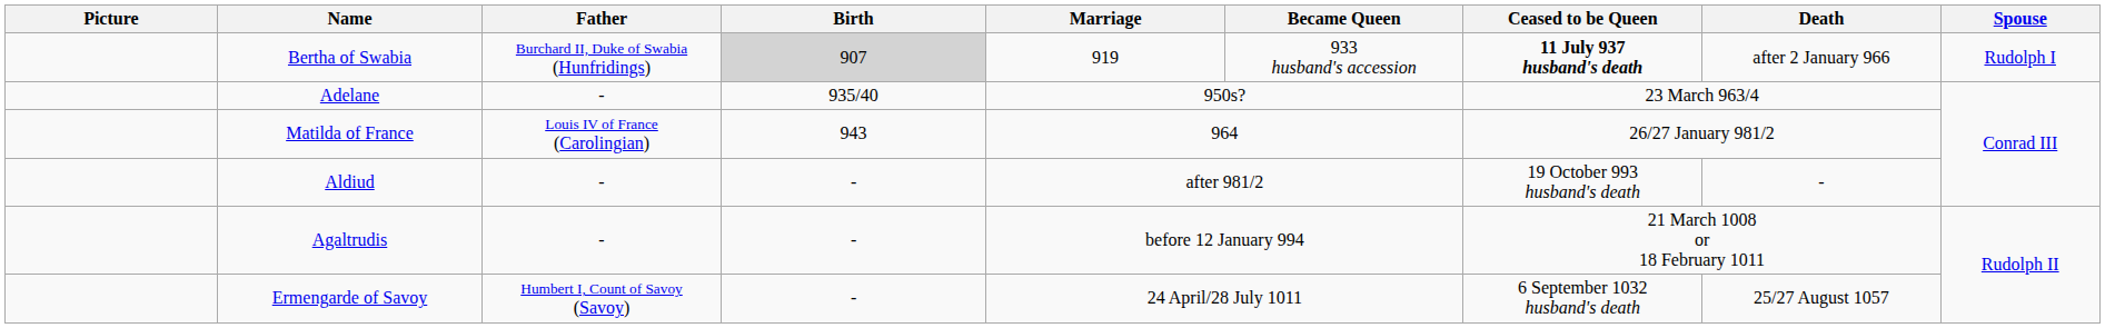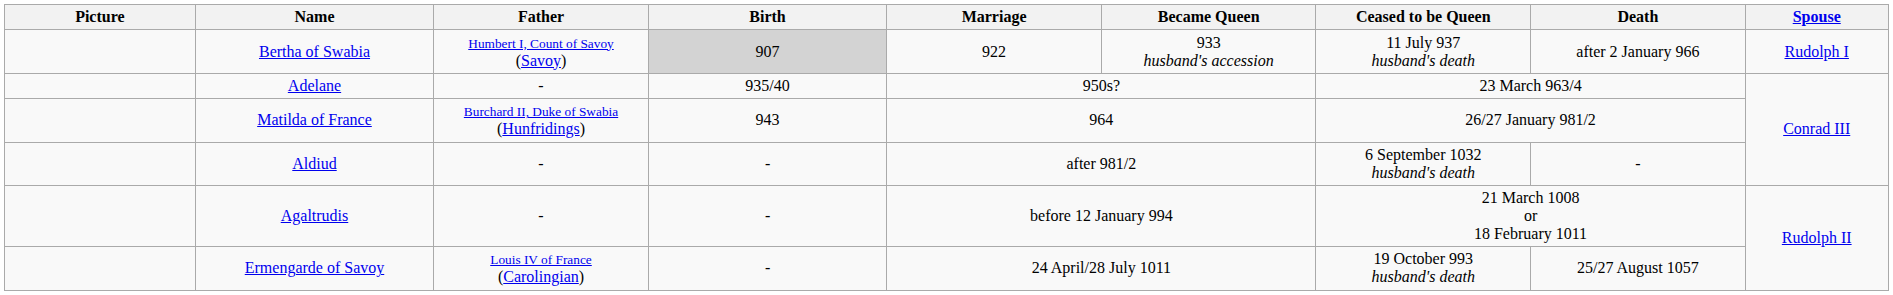 <table width=95% class="wikitable">
 <tr>
 <th width = "8%">Picture</th>
 <th width = "10%">Name</th>
 <th width = "9%">Father</th>
 <th width = "10%">Birth</th>
 <th width = "9%">Marriage</th>
 <th width = "9%">Became Queen</th>
 <th width = "9%">Ceased to be Queen</th>
 <th width = "9%">Death</th>
 <th width = "6%"><a href='#'>Spouse</a></th>
 </tr>
 <tr>
 <td align="center"></td>
 <td align="center"><a href='#'>Bertha of Swabia</a></td>
-<td align="center"><small><a href='#'>Burchard II, Duke of Swabia</a></small><br>(<a href='#'>Hunfridings</a>)</td>
+<td align="center"><small><a href='#'>Humbert I, Count of Savoy</a></small><br>(<a href='#'>Savoy</a>)</td>
 <td align="center" style="background: lightgrey;">907</td>
-<td align="center">919</td>
+<td align="center">922</td>
 <td align="center">933<br><em>husband's accession</em></td>
-<td align="center"><strong>11 July 937<br><em>husband's death</em></strong></td>
+<td align="center">11 July 937<br><em>husband's death</em></td>
 <td align="center">after 2 January 966</td>
 <td align="center"><a href='#'>Rudolph I</a></td>
 </tr>
 <tr>
 <td align="center"></td>
 <td align="center"><a href='#'>Adelane</a></td>
 <td align="center">-</td>
 <td align="center">935/40</td>
 <td align="center" colspan="2">950s?</td>
 <td align="center" colspan="2">23 March 963/4</td>
 <td align="center" rowspan="3"><a href='#'>Conrad III</a></td>
 </tr>
 <tr>
 <td align="center"></td>
 <td align="center"><a href='#'>Matilda of France</a></td>
-<td align="center"><small><a href='#'>Louis IV of France</a></small><br>(<a href='#'>Carolingian</a>)</td>
+<td align="center"><small><a href='#'>Burchard II, Duke of Swabia</a></small><br>(<a href='#'>Hunfridings</a>)</td>
 <td align="center">943</td>
 <td align="center" colspan="2">964</td>
 <td align="center" colspan="2">26/27 January 981/2</td>
 </tr>
 <tr>
 <td align="center"></td>
 <td align="center"><a href='#'>Aldiud</a></td>
 <td align="center">-</td>
 <td align="center">-</td>
 <td align="center" colspan="2">after 981/2</td>
-<td align="center">19 October 993<br><em>husband's death</em></td>
+<td align="center">6 September 1032<br><em>husband's death</em></td>
 <td align="center">-</td>
 </tr>
 <tr>
 <td align="center"></td>
 <td align="center"><a href='#'>Agaltrudis</a></td>
 <td align="center">-</td>
 <td align="center">-</td>
 <td align="center" colspan="2">before 12 January 994</td>
 <td align="center" colspan="2">21 March 1008<br>or<br>18 February 1011</td>
 <td align="center" rowspan="2"><a href='#'>Rudolph II</a></td>
 </tr>
 <tr>
 <td align="center"></td>
 <td align="center"><a href='#'>Ermengarde of Savoy</a></td>
-<td align="center"><small><a href='#'>Humbert I, Count of Savoy</a></small><br>(<a href='#'>Savoy</a>)</td>
+<td align="center"><small><a href='#'>Louis IV of France</a></small><br>(<a href='#'>Carolingian</a>)</td>
 <td align="center">-</td>
 <td align="center" colspan="2">24 April/28 July 1011</td>
-<td align="center">6 September 1032<br><em>husband's death</em></td>
+<td align="center">19 October 993<br><em>husband's death</em></td>
 <td align="center">25/27 August 1057</td>
 </tr>
 <tr>
 </tr>
 </table>
